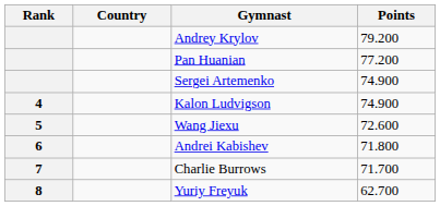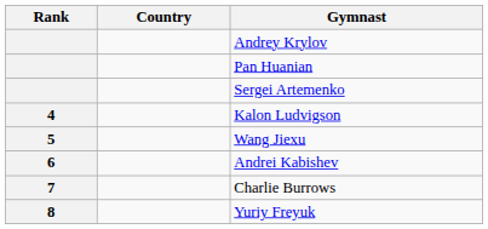 <table class="wikitable" width=500>
 <tr bgcolor="#efefef">
 <th>Rank</th>
 <th>Country</th>
 <th>Gymnast</th>
-<th>Points</th>
 </tr>
 <tr>
 <th></th>
 <td></td>
 <td><a href='#'>Andrey Krylov</a></td>
-<td>79.200</td>
 </tr>
 <tr>
 <th></th>
 <td></td>
 <td><a href='#'>Pan Huanian</a></td>
-<td>77.200</td>
 </tr>
 <tr>
 <th></th>
 <td></td>
 <td><a href='#'>Sergei Artemenko</a></td>
-<td>74.900</td>
 </tr>
 <tr>
 <th>4</th>
 <td></td>
 <td><a href='#'>Kalon Ludvigson</a></td>
-<td>74.900</td>
 </tr>
 <tr>
 <th>5</th>
 <td></td>
 <td><a href='#'>Wang Jiexu</a></td>
-<td>72.600</td>
 </tr>
 <tr>
 <th>6</th>
 <td></td>
 <td><a href='#'>Andrei Kabishev</a></td>
-<td>71.800</td>
 </tr>
 <tr>
 <th>7</th>
 <td></td>
 <td>Charlie Burrows</td>
-<td>71.700</td>
 </tr>
 <tr>
 <th>8</th>
 <td></td>
 <td><a href='#'>Yuriy Freyuk</a></td>
-<td>62.700</td>
 </tr>
 </table>
